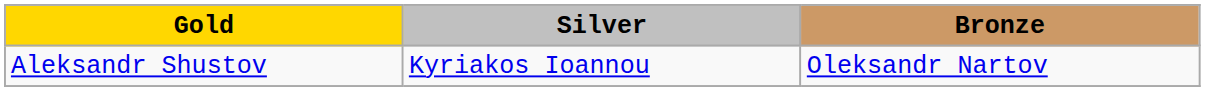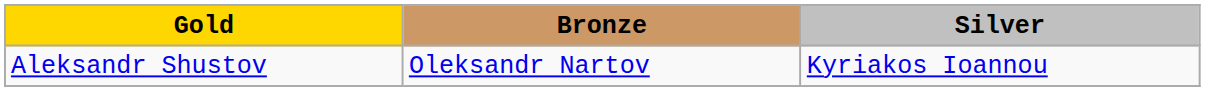 <table class="wikitable" style="text-align:left">
 <tr align="center">
 <td width=200 bgcolor=gold><strong>Gold</strong></td>
+<td width=200 bgcolor=CC9966><strong>Bronze</strong></td>
 <td width=200 bgcolor=silver><strong>Silver</strong></td>
-<td width=200 bgcolor=CC9966><strong>Bronze</strong></td>
 </tr>
 <tr>
 <td><a href='#'>Aleksandr Shustov</a><br><em></em></td>
+<td><a href='#'>Oleksandr Nartov</a><br><em></em></td>
 <td><a href='#'>Kyriakos Ioannou</a><br><em></em></td>
-<td><a href='#'>Oleksandr Nartov</a><br><em></em></td>
 </tr>
 </table>
